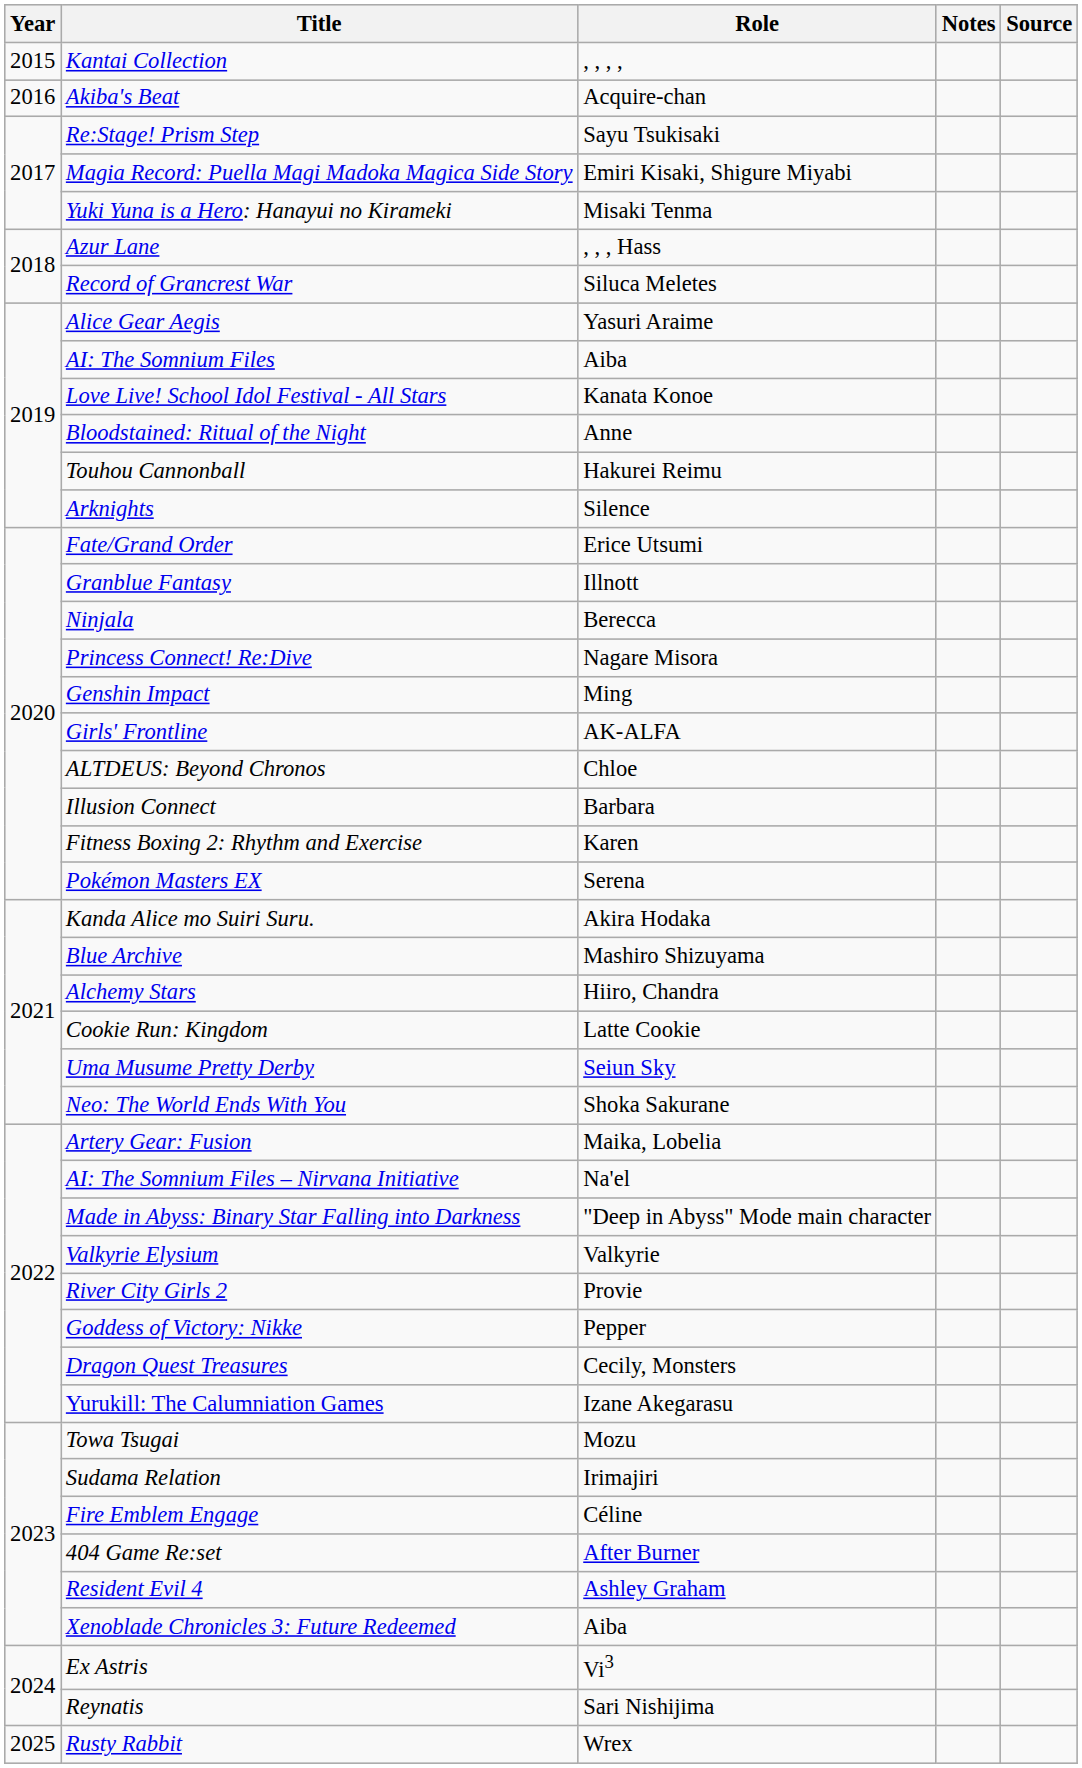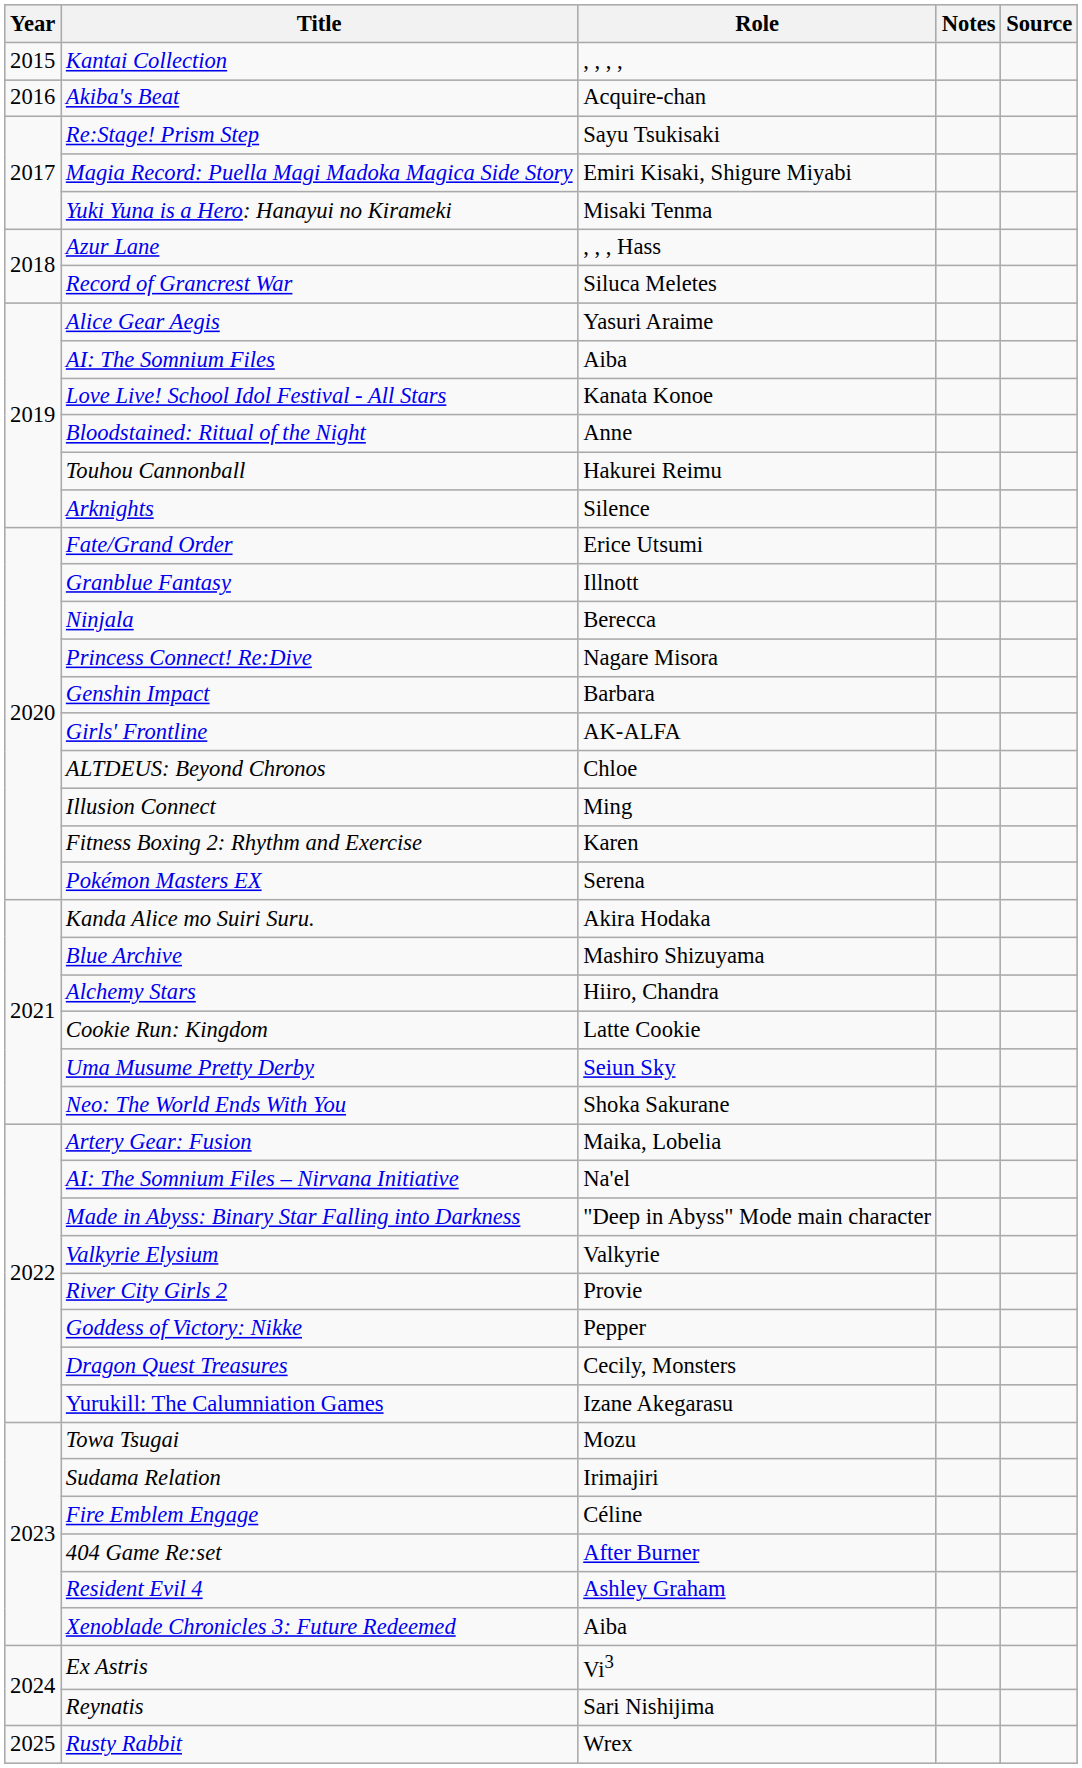 <table class="wikitable" style="font-size: 90%;">
 <tr>
 <th>Year</th>
 <th>Title</th>
 <th>Role</th>
 <th>Notes</th>
 <th>Source</th>
 </tr>
 <tr>
 <td>2015</td>
 <td><em><a href='#'>Kantai Collection</a></em></td>
 <td>, , , , </td>
 <td></td>
 <td></td>
 </tr>
 <tr>
 <td>2016</td>
 <td><em><a href='#'>Akiba's Beat</a></em></td>
 <td>Acquire-chan</td>
 <td></td>
 <td></td>
 </tr>
 <tr>
 <td rowspan="3">2017</td>
 <td><em><a href='#'>Re:Stage! Prism Step</a></em></td>
 <td>Sayu Tsukisaki</td>
 <td></td>
 <td></td>
 </tr>
 <tr>
 <td><em><a href='#'>Magia Record: Puella Magi Madoka Magica Side Story</a></em></td>
 <td>Emiri Kisaki, Shigure Miyabi</td>
 <td></td>
 <td></td>
 </tr>
 <tr>
 <td><em><a href='#'>Yuki Yuna is a Hero</a>: Hanayui no Kirameki</em></td>
 <td>Misaki Tenma</td>
 <td></td>
 <td></td>
 </tr>
 <tr>
 <td rowspan="2">2018</td>
 <td><em><a href='#'>Azur Lane</a></em></td>
 <td>, , , Hass</td>
 <td></td>
 <td></td>
 </tr>
 <tr>
 <td><em><a href='#'>Record of Grancrest War</a></em></td>
 <td>Siluca Meletes</td>
 <td></td>
 <td></td>
 </tr>
 <tr>
 <td rowspan="6">2019</td>
 <td><em><a href='#'>Alice Gear Aegis</a></em></td>
 <td>Yasuri Araime</td>
 <td></td>
 <td></td>
 </tr>
 <tr>
 <td><em><a href='#'>AI: The Somnium Files</a></em></td>
 <td>Aiba</td>
 <td></td>
 <td></td>
 </tr>
 <tr>
 <td><em><a href='#'>Love Live! School Idol Festival - All Stars</a></em></td>
 <td>Kanata Konoe</td>
 <td></td>
 <td></td>
 </tr>
 <tr>
 <td><em><a href='#'>Bloodstained: Ritual of the Night</a></em></td>
 <td>Anne</td>
 <td></td>
 <td></td>
 </tr>
 <tr>
 <td><em>Touhou Cannonball</em></td>
 <td>Hakurei Reimu</td>
 <td></td>
 <td></td>
 </tr>
 <tr>
 <td><em><a href='#'>Arknights</a></em></td>
 <td>Silence</td>
 <td></td>
 <td></td>
 </tr>
 <tr>
 <td rowspan="10">2020</td>
 <td><em><a href='#'>Fate/Grand Order</a></em></td>
 <td>Erice Utsumi</td>
 <td></td>
 <td></td>
 </tr>
 <tr>
 <td><em><a href='#'>Granblue Fantasy</a></em></td>
 <td>Illnott</td>
 <td></td>
 <td></td>
 </tr>
 <tr>
 <td><em><a href='#'>Ninjala</a></em></td>
 <td>Berecca</td>
 <td></td>
 <td></td>
 </tr>
 <tr>
 <td><em><a href='#'>Princess Connect! Re:Dive</a></em></td>
 <td>Nagare Misora</td>
 <td></td>
 <td></td>
 </tr>
 <tr>
 <td><em><a href='#'>Genshin Impact</a></em></td>
-<td>Ming</td>
+<td>Barbara</td>
 <td></td>
 <td></td>
 </tr>
 <tr>
 <td><em><a href='#'>Girls' Frontline</a></em></td>
 <td>AK-ALFA</td>
 <td></td>
 <td></td>
 </tr>
 <tr>
 <td><em>ALTDEUS: Beyond Chronos</em></td>
 <td>Chloe</td>
 <td></td>
 <td></td>
 </tr>
 <tr>
 <td><em>Illusion Connect</em></td>
-<td>Barbara</td>
+<td>Ming</td>
 <td></td>
 <td></td>
 </tr>
 <tr>
 <td><em>Fitness Boxing 2: Rhythm and Exercise</em></td>
 <td>Karen</td>
 <td></td>
 <td></td>
 </tr>
 <tr>
 <td><em><a href='#'>Pokémon Masters EX</a></em></td>
 <td>Serena</td>
 <td></td>
 <td></td>
 </tr>
 <tr>
 <td rowspan="6">2021</td>
 <td><em>Kanda Alice mo Suiri Suru.</em></td>
 <td>Akira Hodaka</td>
 <td></td>
 <td></td>
 </tr>
 <tr>
 <td><em><a href='#'>Blue Archive</a></em></td>
 <td>Mashiro Shizuyama</td>
 <td></td>
 <td></td>
 </tr>
 <tr>
 <td><em><a href='#'>Alchemy Stars</a></em></td>
 <td>Hiiro, Chandra</td>
 <td></td>
 <td></td>
 </tr>
 <tr>
 <td><em>Cookie Run: Kingdom</em></td>
 <td>Latte Cookie</td>
 <td></td>
 <td></td>
 </tr>
 <tr>
 <td><em><a href='#'>Uma Musume Pretty Derby</a></em></td>
 <td><a href='#'>Seiun Sky</a></td>
 <td></td>
 <td></td>
 </tr>
 <tr>
 <td><em><a href='#'>Neo: The World Ends With You</a></em></td>
 <td>Shoka Sakurane</td>
 <td></td>
 <td></td>
 </tr>
 <tr>
 <td rowspan="8">2022</td>
 <td><em><a href='#'>Artery Gear: Fusion</a></em></td>
 <td>Maika, Lobelia</td>
 <td></td>
 <td></td>
 </tr>
 <tr>
 <td><em><a href='#'>AI: The Somnium Files – Nirvana Initiative</a></em></td>
 <td>Na'el</td>
 <td></td>
 <td></td>
 </tr>
 <tr>
 <td><em><a href='#'>Made in Abyss: Binary Star Falling into Darkness</a></em></td>
 <td>"Deep in Abyss" Mode main character</td>
 <td></td>
 <td></td>
 </tr>
 <tr>
 <td><em><a href='#'>Valkyrie Elysium</a></em></td>
 <td>Valkyrie</td>
 <td></td>
 <td></td>
 </tr>
 <tr>
 <td><em><a href='#'>River City Girls 2</a></em></td>
 <td>Provie</td>
 <td></td>
 <td></td>
 </tr>
 <tr>
 <td><em><a href='#'>Goddess of Victory: Nikke</a></em></td>
 <td>Pepper</td>
 <td></td>
 <td></td>
 </tr>
 <tr>
 <td><em><a href='#'>Dragon Quest Treasures</a></em></td>
 <td>Cecily, Monsters</td>
 <td></td>
 <td></td>
 </tr>
 <tr>
 <td><a href='#'>Yurukill: The Calumniation Games</a></td>
 <td>Izane Akegarasu</td>
 <td></td>
 <td></td>
 </tr>
 <tr>
 <td rowspan="6">2023</td>
 <td><em>Towa Tsugai</em></td>
 <td>Mozu</td>
 <td></td>
 <td></td>
 </tr>
 <tr>
 <td><em>Sudama Relation</em></td>
 <td>Irimajiri</td>
 <td></td>
 <td></td>
 </tr>
 <tr>
 <td><em><a href='#'>Fire Emblem Engage</a></em></td>
 <td>Céline</td>
 <td></td>
 <td></td>
 </tr>
 <tr>
 <td><em>404 Game Re:set</em></td>
 <td><a href='#'>After Burner</a></td>
 <td></td>
 <td></td>
 </tr>
 <tr>
 <td><em><a href='#'>Resident Evil 4</a></em></td>
 <td><a href='#'>Ashley Graham</a></td>
 <td></td>
 <td></td>
 </tr>
 <tr>
 <td><em><a href='#'>Xenoblade Chronicles 3: Future Redeemed</a></em></td>
 <td>Aiba</td>
 <td></td>
 <td></td>
 </tr>
 <tr>
 <td rowspan="2">2024</td>
 <td><em>Ex Astris</em></td>
 <td>Vi<sup>3</sup></td>
 <td></td>
 <td></td>
 </tr>
 <tr>
 <td><em>Reynatis</em></td>
 <td>Sari Nishijima</td>
 <td></td>
 <td></td>
 </tr>
 <tr>
 <td>2025</td>
 <td><em><a href='#'>Rusty Rabbit</a></em></td>
 <td>Wrex</td>
 <td></td>
 <td></td>
 </tr>
 </table>
